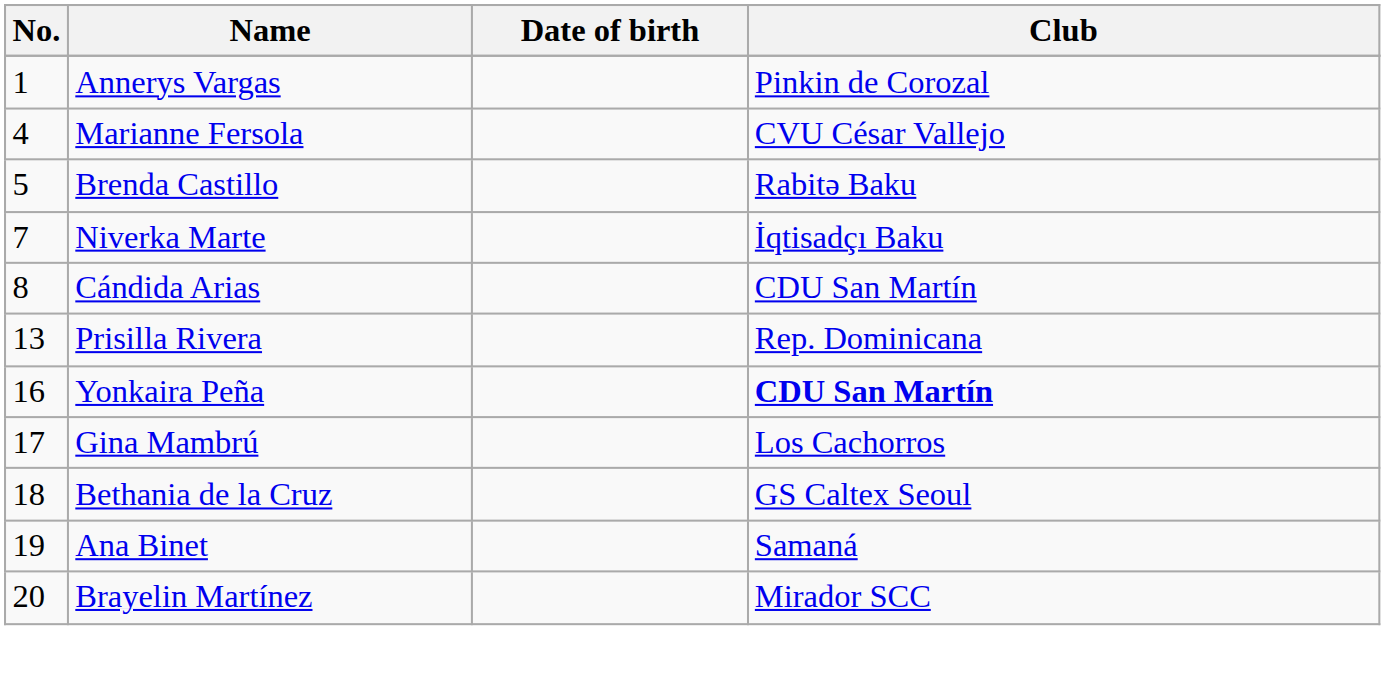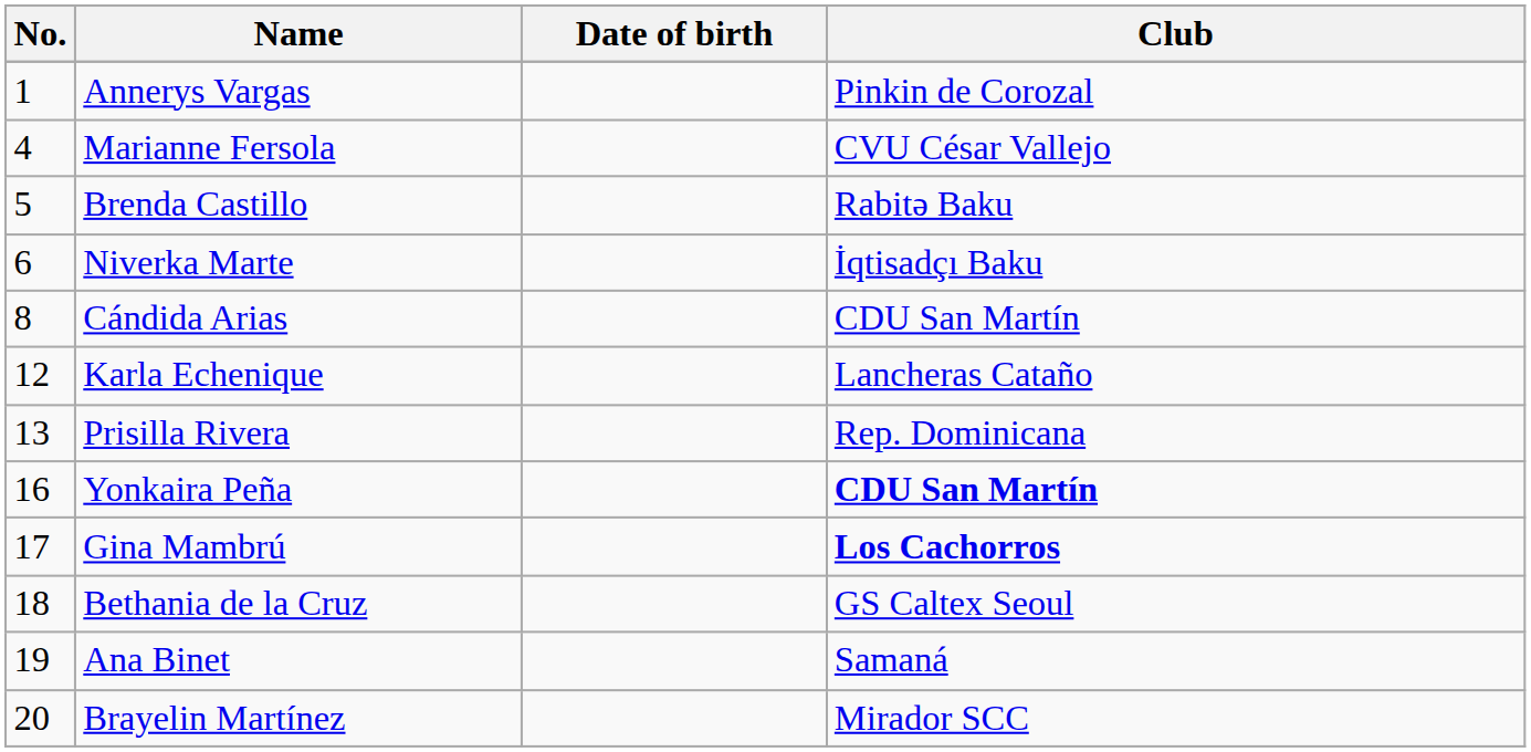 <table class=wikitable sortable style=font-size:100%; text-align:center;>
 <tr>
 <th>No.</th>
 <th style=width:12em>Name</th>
 <th style=width:8em>Date of birth</th>
 <th style=width:19em>Club</th>
 </tr>
 <tr>
 </tr>
 <tr ||>
 </tr>
 <tr>
 <td>1</td>
 <td><a href='#'>Annerys Vargas</a></td>
 <td></td>
 <td><a href='#'>Pinkin de Corozal</a></td>
 </tr>
 <tr>
 <td>4</td>
 <td><a href='#'>Marianne Fersola</a></td>
 <td></td>
 <td><a href='#'>CVU César Vallejo</a></td>
 </tr>
 <tr>
 <td>5</td>
 <td><a href='#'>Brenda Castillo</a></td>
 <td></td>
 <td><a href='#'>Rabitə Baku</a></td>
 </tr>
 <tr>
-<td>7</td>
+<td>6</td>
 <td><a href='#'>Niverka Marte</a></td>
 <td></td>
 <td><a href='#'>İqtisadçı Baku</a></td>
 </tr>
 <tr>
 <td>8</td>
 <td><a href='#'>Cándida Arias</a></td>
 <td></td>
 <td><a href='#'>CDU San Martín</a></td>
+</tr>
+<tr>
+<td>12</td>
+<td><a href='#'>Karla Echenique</a></td>
+<td></td>
+<td><a href='#'>Lancheras Cataño</a></td>
 </tr>
 <tr>
 <td>13</td>
 <td><a href='#'>Prisilla Rivera</a></td>
 <td></td>
 <td><a href='#'>Rep. Dominicana</a></td>
 </tr>
 <tr>
 <td>16</td>
 <td><a href='#'>Yonkaira Peña</a></td>
 <td></td>
 <td><strong><a href='#'>CDU San Martín</a></strong></td>
 </tr>
 <tr>
 <td>17</td>
 <td><a href='#'>Gina Mambrú</a></td>
 <td></td>
-<td><a href='#'>Los Cachorros</a></td>
+<td><strong><a href='#'>Los Cachorros</a></strong></td>
 </tr>
 <tr>
 <td>18</td>
 <td><a href='#'>Bethania de la Cruz </a></td>
 <td></td>
 <td><a href='#'>GS Caltex Seoul</a></td>
 </tr>
 <tr>
 <td>19</td>
 <td><a href='#'>Ana Binet</a></td>
 <td></td>
 <td><a href='#'>Samaná</a></td>
 </tr>
 <tr>
 <td>20</td>
 <td><a href='#'>Brayelin Martínez</a></td>
 <td></td>
 <td><a href='#'>Mirador SCC</a></td>
 </tr>
 </table>
